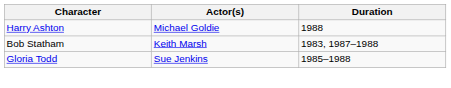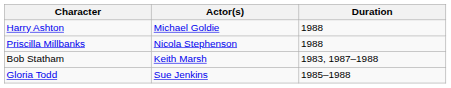 <table class="wikitable">
 <tr>
 <th scope="col" style="width:230px;">Character</th>
 <th scope="col" style="width:230px;">Actor(s)</th>
 <th scope="col" style="width:230px;">Duration</th>
 </tr>
 <tr>
 <td><a href='#'>Harry Ashton</a></td>
 <td><a href='#'>Michael Goldie</a></td>
+<td>1988</td>
+</tr>
+<tr>
+<td><a href='#'>Priscilla Millbanks</a></td>
+<td><a href='#'>Nicola Stephenson</a></td>
 <td>1988</td>
 </tr>
 <tr>
 <td>Bob Statham</td>
 <td><a href='#'>Keith Marsh</a></td>
 <td>1983, 1987–1988</td>
 </tr>
 <tr>
 <td><a href='#'>Gloria Todd</a></td>
 <td><a href='#'>Sue Jenkins</a></td>
 <td>1985–1988</td>
 </tr>
 </table>
